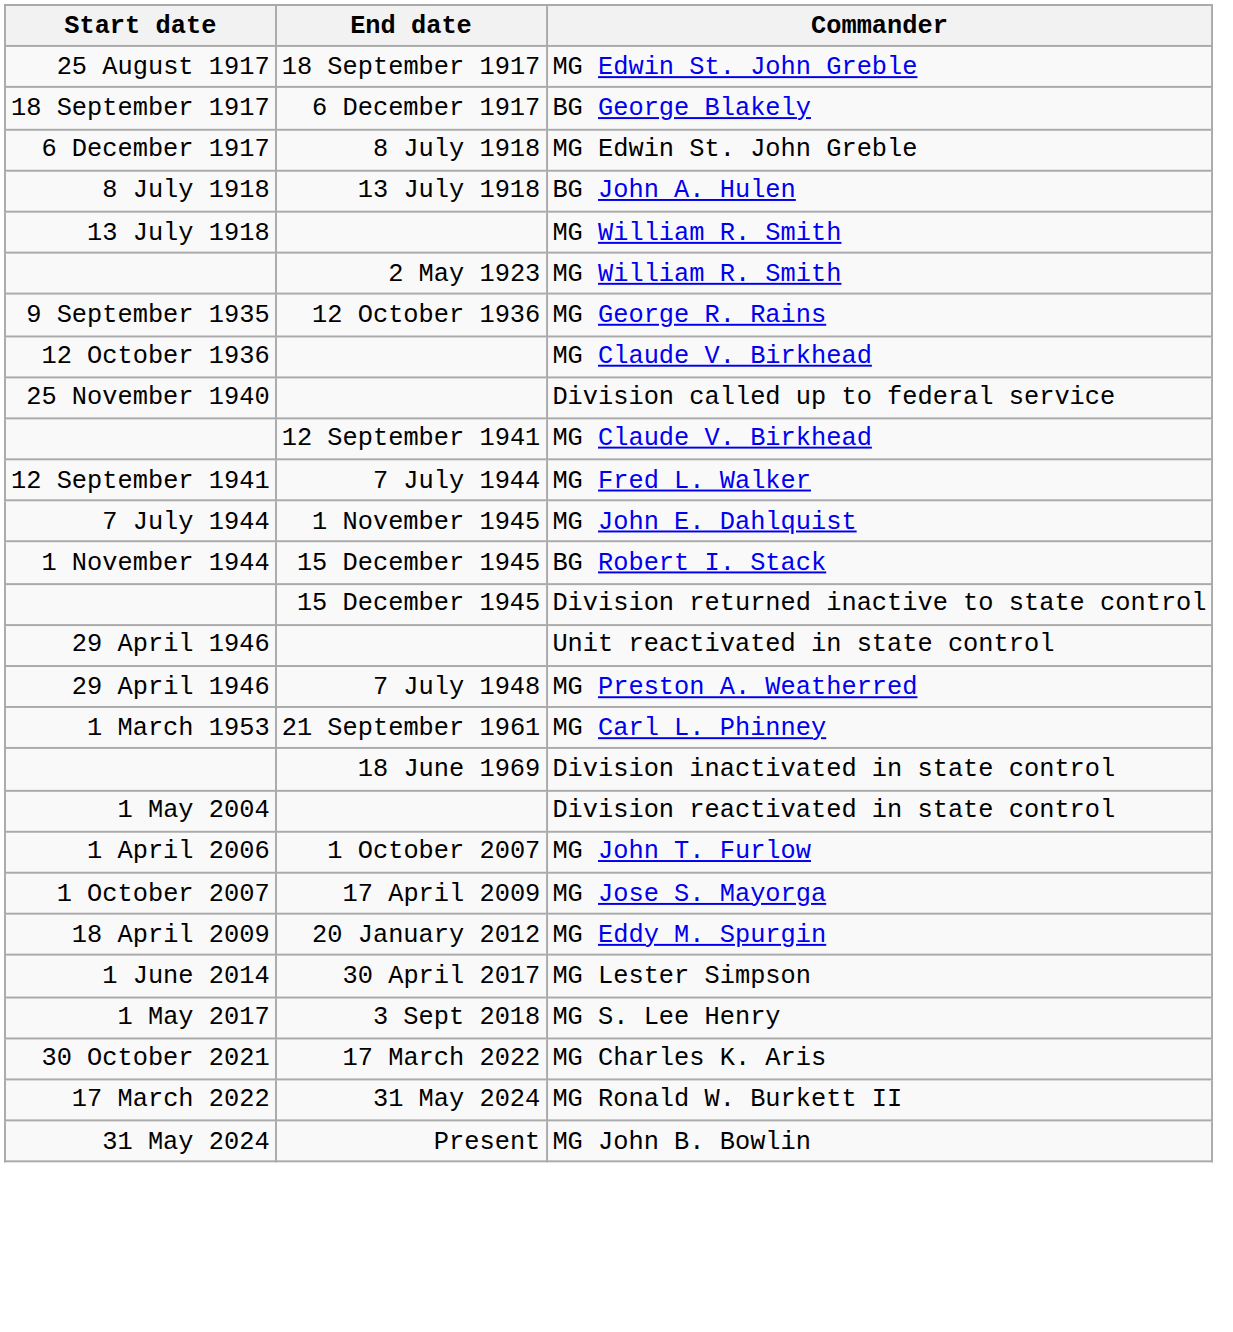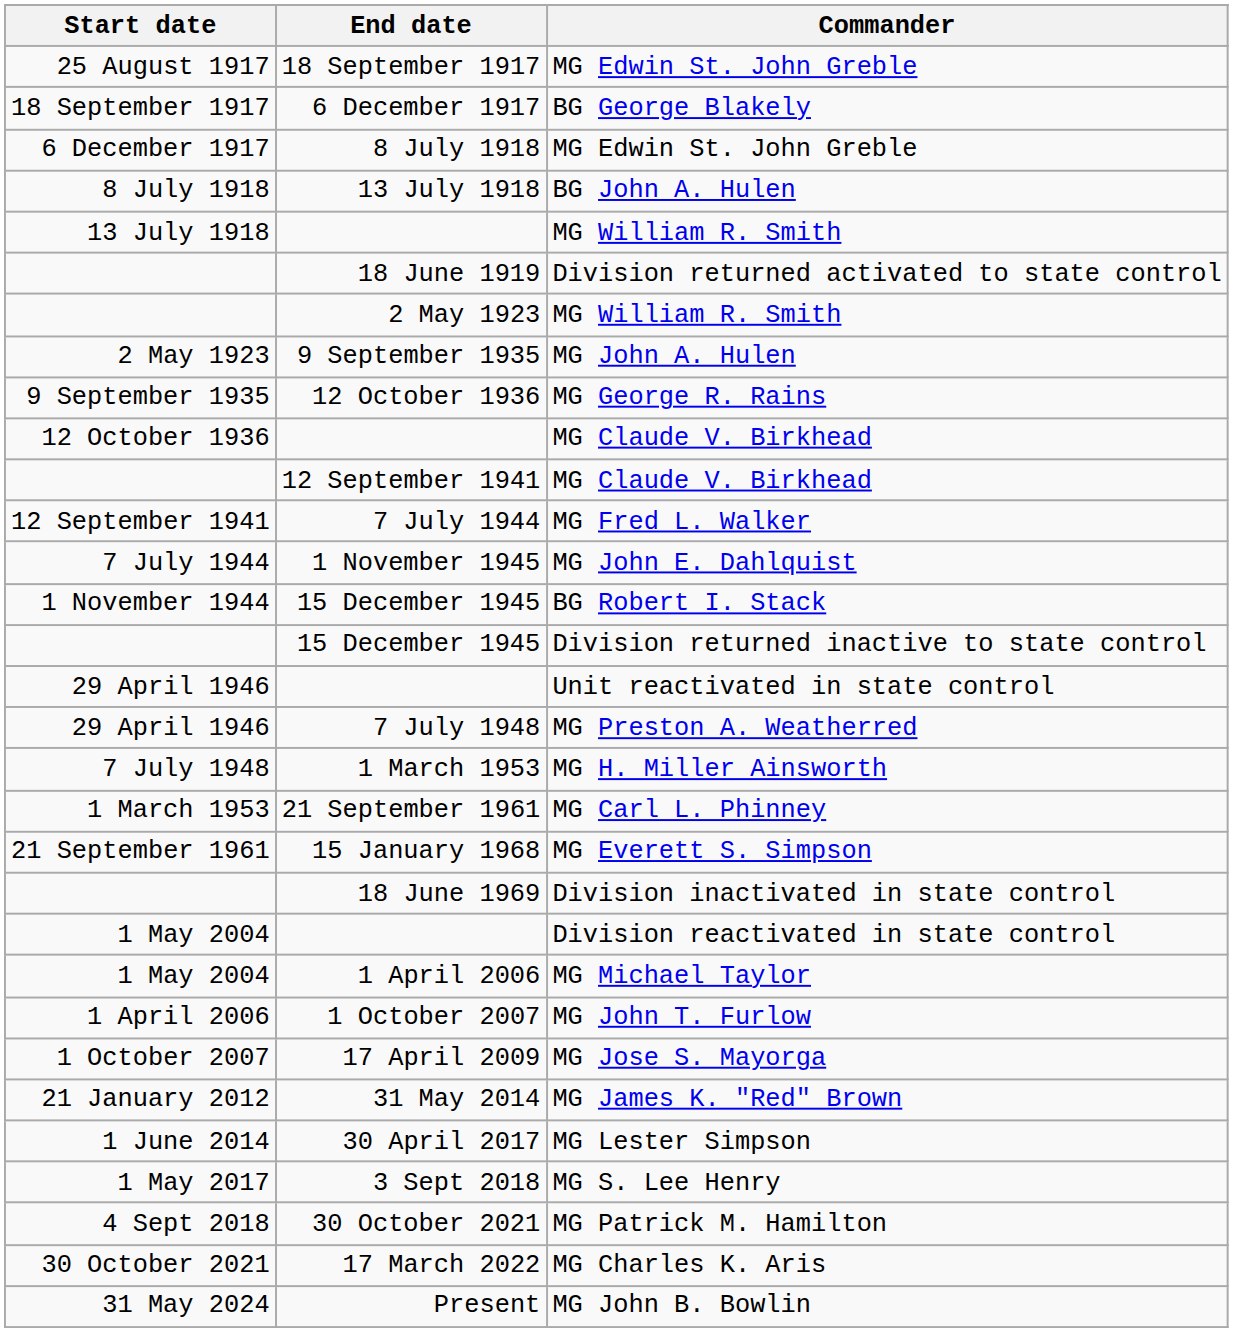 <table class="wikitable">
 <tr>
 </tr>
 <tr>
 <th>Start date</th>
 <th>End date</th>
 <th>Commander</th>
 </tr>
 <tr>
 <td style="text-align:right;">25 August 1917</td>
 <td style="text-align:right;">18 September 1917</td>
 <td>MG <a href='#'>Edwin St. John Greble</a></td>
 </tr>
 <tr>
 <td style="text-align:right;">18 September 1917</td>
 <td style="text-align:right;">6 December 1917</td>
 <td>BG <a href='#'>George Blakely</a></td>
 </tr>
 <tr>
 <td style="text-align:right;">6 December 1917</td>
 <td style="text-align:right;">8 July 1918</td>
 <td>MG Edwin St. John Greble</td>
 </tr>
 <tr>
 <td style="text-align:right;">8 July 1918</td>
 <td style="text-align:right;">13 July 1918</td>
 <td>BG <a href='#'>John A. Hulen</a></td>
 </tr>
 <tr>
 <td style="text-align:right;">13 July 1918</td>
 <td></td>
 <td>MG <a href='#'>William R. Smith</a></td>
 </tr>
 <tr>
 <td></td>
+<td style="text-align:right;">18 June 1919</td>
+<td>Division returned activated to state control</td>
+</tr>
+<tr>
+<td></td>
 <td style="text-align:right;">2 May 1923</td>
 <td>MG <a href='#'>William R. Smith</a></td>
+</tr>
+<tr>
+<td style="text-align:right;">2 May 1923</td>
+<td style="text-align:right;">9 September 1935</td>
+<td>MG <a href='#'>John A. Hulen</a></td>
 </tr>
 <tr>
 <td style="text-align:right;">9 September 1935</td>
 <td style="text-align:right;">12 October 1936</td>
 <td>MG <a href='#'>George R. Rains</a></td>
 </tr>
 <tr>
 <td style="text-align:right;">12 October 1936</td>
 <td></td>
 <td>MG <a href='#'>Claude V. Birkhead</a></td>
-</tr>
-<tr>
-<td style="text-align:right;">25 November 1940</td>
-<td></td>
-<td>Division called up to federal service</td>
 </tr>
 <tr>
 <td></td>
 <td style="text-align:right;">12 September 1941</td>
 <td>MG <a href='#'>Claude V. Birkhead</a></td>
 </tr>
 <tr>
 <td style="text-align:right;">12 September 1941</td>
 <td style="text-align:right;">7 July 1944</td>
 <td>MG <a href='#'>Fred L. Walker</a></td>
 </tr>
 <tr>
 <td style="text-align:right;">7 July 1944</td>
 <td style="text-align:right;">1 November 1945</td>
 <td>MG <a href='#'>John E. Dahlquist</a></td>
 </tr>
 <tr>
 <td style="text-align:right;">1 November 1944</td>
 <td style="text-align:right;">15 December 1945</td>
 <td>BG <a href='#'>Robert I. Stack</a></td>
 </tr>
 <tr>
 <td></td>
 <td style="text-align:right;">15 December 1945</td>
 <td>Division returned inactive to state control</td>
 </tr>
 <tr>
 <td style="text-align:right;">29 April 1946</td>
 <td></td>
 <td>Unit reactivated in state control</td>
 </tr>
 <tr>
 <td style="text-align:right;">29 April 1946</td>
 <td style="text-align:right;">7 July 1948</td>
 <td>MG <a href='#'>Preston A. Weatherred</a></td>
 </tr>
 <tr>
+<td style="text-align:right;">7 July 1948</td>
+<td style="text-align:right;">1 March 1953</td>
+<td>MG <a href='#'>H. Miller Ainsworth</a></td>
+</tr>
+<tr>
 <td style="text-align:right;">1 March 1953</td>
 <td style="text-align:right;">21 September 1961</td>
 <td>MG <a href='#'>Carl L. Phinney</a></td>
+</tr>
+<tr>
+<td style="text-align:right;">21 September 1961</td>
+<td style="text-align:right;">15 January 1968</td>
+<td>MG <a href='#'>Everett S. Simpson</a></td>
 </tr>
 <tr>
 <td></td>
 <td style="text-align:right;">18 June 1969</td>
 <td>Division inactivated in state control</td>
 </tr>
 <tr>
 <td style="text-align:right;">1 May 2004</td>
 <td></td>
 <td>Division reactivated in state control</td>
 </tr>
 <tr>
+<td style="text-align:right;">1 May 2004</td>
+<td style="text-align:right;">1 April 2006</td>
+<td>MG <a href='#'>Michael Taylor</a></td>
+</tr>
+<tr>
 <td style="text-align:right;">1 April 2006</td>
 <td style="text-align:right;">1 October 2007</td>
 <td>MG <a href='#'>John T. Furlow</a></td>
 </tr>
 <tr>
 <td style="text-align:right;">1 October 2007</td>
 <td style="text-align:right;">17 April 2009</td>
 <td>MG <a href='#'>Jose S. Mayorga</a></td>
 </tr>
 <tr>
-<td style="text-align:right;">18 April 2009</td>
-<td style="text-align:right;">20 January 2012</td>
-<td>MG <a href='#'>Eddy M. Spurgin</a></td>
+<td style="text-align:right;">21 January 2012</td>
+<td style="text-align:right;">31 May 2014</td>
+<td>MG <a href='#'>James K. "Red" Brown</a></td>
 </tr>
 <tr>
 <td style="text-align:right;">1 June 2014</td>
 <td style="text-align:right;">30 April 2017</td>
 <td>MG Lester Simpson</td>
 </tr>
 <tr>
 <td style="text-align:right;">1 May 2017</td>
 <td style="text-align:right;">3 Sept 2018</td>
 <td>MG S. Lee Henry</td>
 </tr>
 <tr>
+<td style="text-align:right;">4 Sept 2018</td>
+<td style="text-align:right;">30 October 2021</td>
+<td>MG Patrick M. Hamilton</td>
+</tr>
+<tr>
 <td style="text-align:right;">30 October 2021</td>
 <td style="text-align:right;">17 March 2022</td>
 <td>MG Charles K. Aris</td>
-</tr>
-<tr>
-<td style="text-align:right;">17 March 2022</td>
-<td style="text-align:right;">31 May 2024</td>
-<td>MG Ronald W. Burkett II</td>
 </tr>
 <tr>
 <td style="text-align:right;">31 May 2024</td>
 <td style="text-align:right;">Present</td>
 <td>MG John B. Bowlin</td>
 </tr>
 </table>
